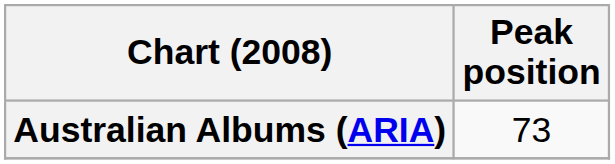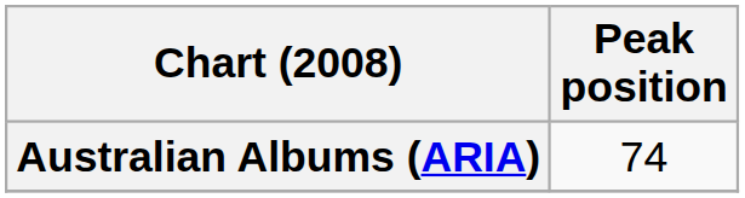 <table class="wikitable sortable plainrowheaders">
 <tr>
 <th scope="col">Chart (2008)</th>
 <th scope="col">Peak<br>position</th>
 </tr>
 <tr>
 <th scope="row">Australian Albums (<a href='#'>ARIA</a>)</th>
-<td style="text-align:center;">73</td>
+<td style="text-align:center;">74</td>
 </tr>
 <tr>
 </tr>
 <tr>
 </tr>
 <tr>
 </tr>
 <tr>
 </tr>
 <tr>
 </tr>
 <tr>
 </tr>
 <tr>
 </tr>
 <tr>
 </tr>
 <tr>
 </tr>
 </table>
